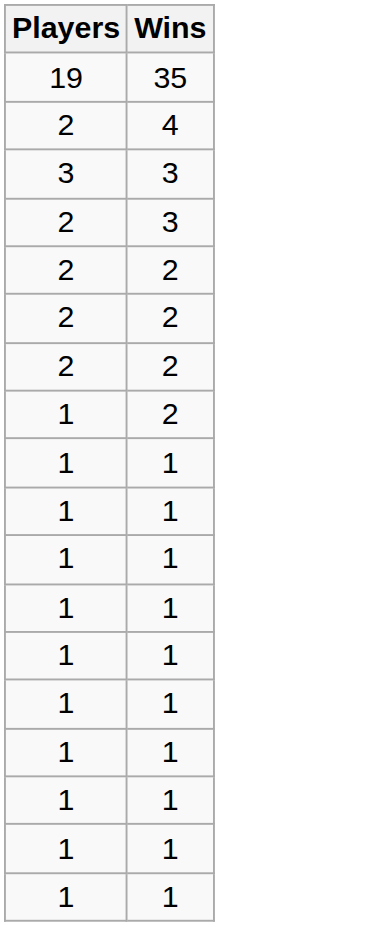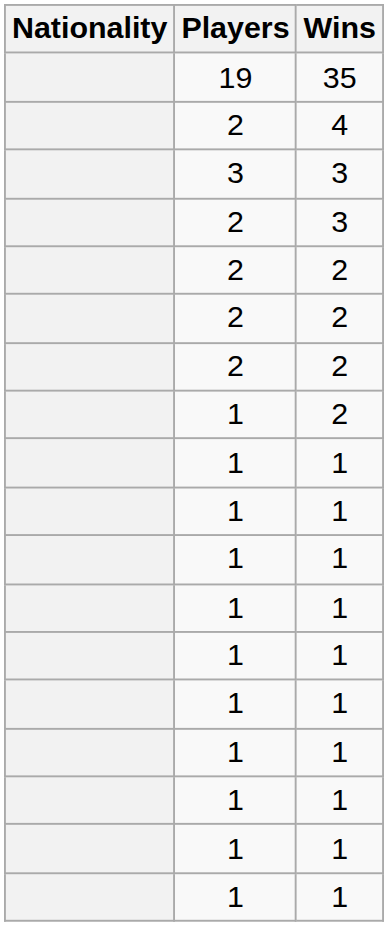 <table class="wikitable sortable plainrowheaders" style="text-align:center">
 <tr>
+<th scope="col">Nationality</th>
 <th scope="col">Players</th>
 <th scope="col">Wins</th>
 </tr>
 <tr>
+<th scope="row"></th>
 <td>19</td>
 <td>35</td>
 </tr>
 <tr>
+<th scope="row"></th>
 <td>2</td>
 <td>4</td>
 </tr>
 <tr>
+<th scope="row"></th>
 <td>3</td>
 <td>3</td>
 </tr>
 <tr>
+<th scope="row"></th>
 <td>2</td>
 <td>3</td>
 </tr>
 <tr>
+<th scope="row"></th>
 <td>2</td>
 <td>2</td>
 </tr>
 <tr>
+<th scope="row"></th>
 <td>2</td>
 <td>2</td>
 </tr>
 <tr>
+<th scope="row"></th>
 <td>2</td>
 <td>2</td>
 </tr>
 <tr>
+<th scope="row"></th>
 <td>1</td>
 <td>2</td>
 </tr>
 <tr>
+<th scope="row"></th>
 <td>1</td>
 <td>1</td>
 </tr>
 <tr>
+<th scope="row"></th>
 <td>1</td>
 <td>1</td>
 </tr>
 <tr>
+<th scope="row"></th>
 <td>1</td>
 <td>1</td>
 </tr>
 <tr>
+<th scope="row"></th>
 <td>1</td>
 <td>1</td>
 </tr>
 <tr>
+<th scope="row"></th>
 <td>1</td>
 <td>1</td>
 </tr>
 <tr>
+<th scope="row"></th>
 <td>1</td>
 <td>1</td>
 </tr>
 <tr>
+<th scope="row"></th>
 <td>1</td>
 <td>1</td>
 </tr>
 <tr>
+<th scope="row"></th>
 <td>1</td>
 <td>1</td>
 </tr>
 <tr>
+<th scope="row"></th>
 <td>1</td>
 <td>1</td>
 </tr>
 <tr>
+<th scope="row"></th>
 <td>1</td>
 <td>1</td>
 </tr>
 </table>
